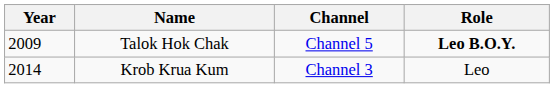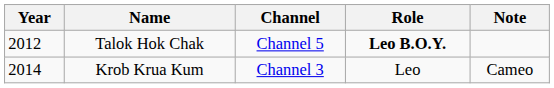 <table class="wikitable" width="60%" style="margin-bottom: 10px;">
 <tr>
 <th>Year</th>
 <th>Name</th>
 <th>Channel</th>
 <th>Role</th>
+<th>Note</th>
 </tr>
 <tr>
-<td rowspan="1">2009</td>
+<td rowspan="1">2012</td>
 <td align="center">Talok Hok Chak</td>
 <td align="center"><a href='#'>Channel 5</a></td>
 <td align="center"><strong>Leo B.O.Y.</strong></td>
+<td></td>
 </tr>
 <tr>
 <td rowspan="1">2014</td>
 <td align="center">Krob Krua Kum</td>
 <td align="center"><a href='#'>Channel 3</a></td>
 <td align="center">Leo</td>
+<td align="center">Cameo</td>
 </tr>
 </table>
